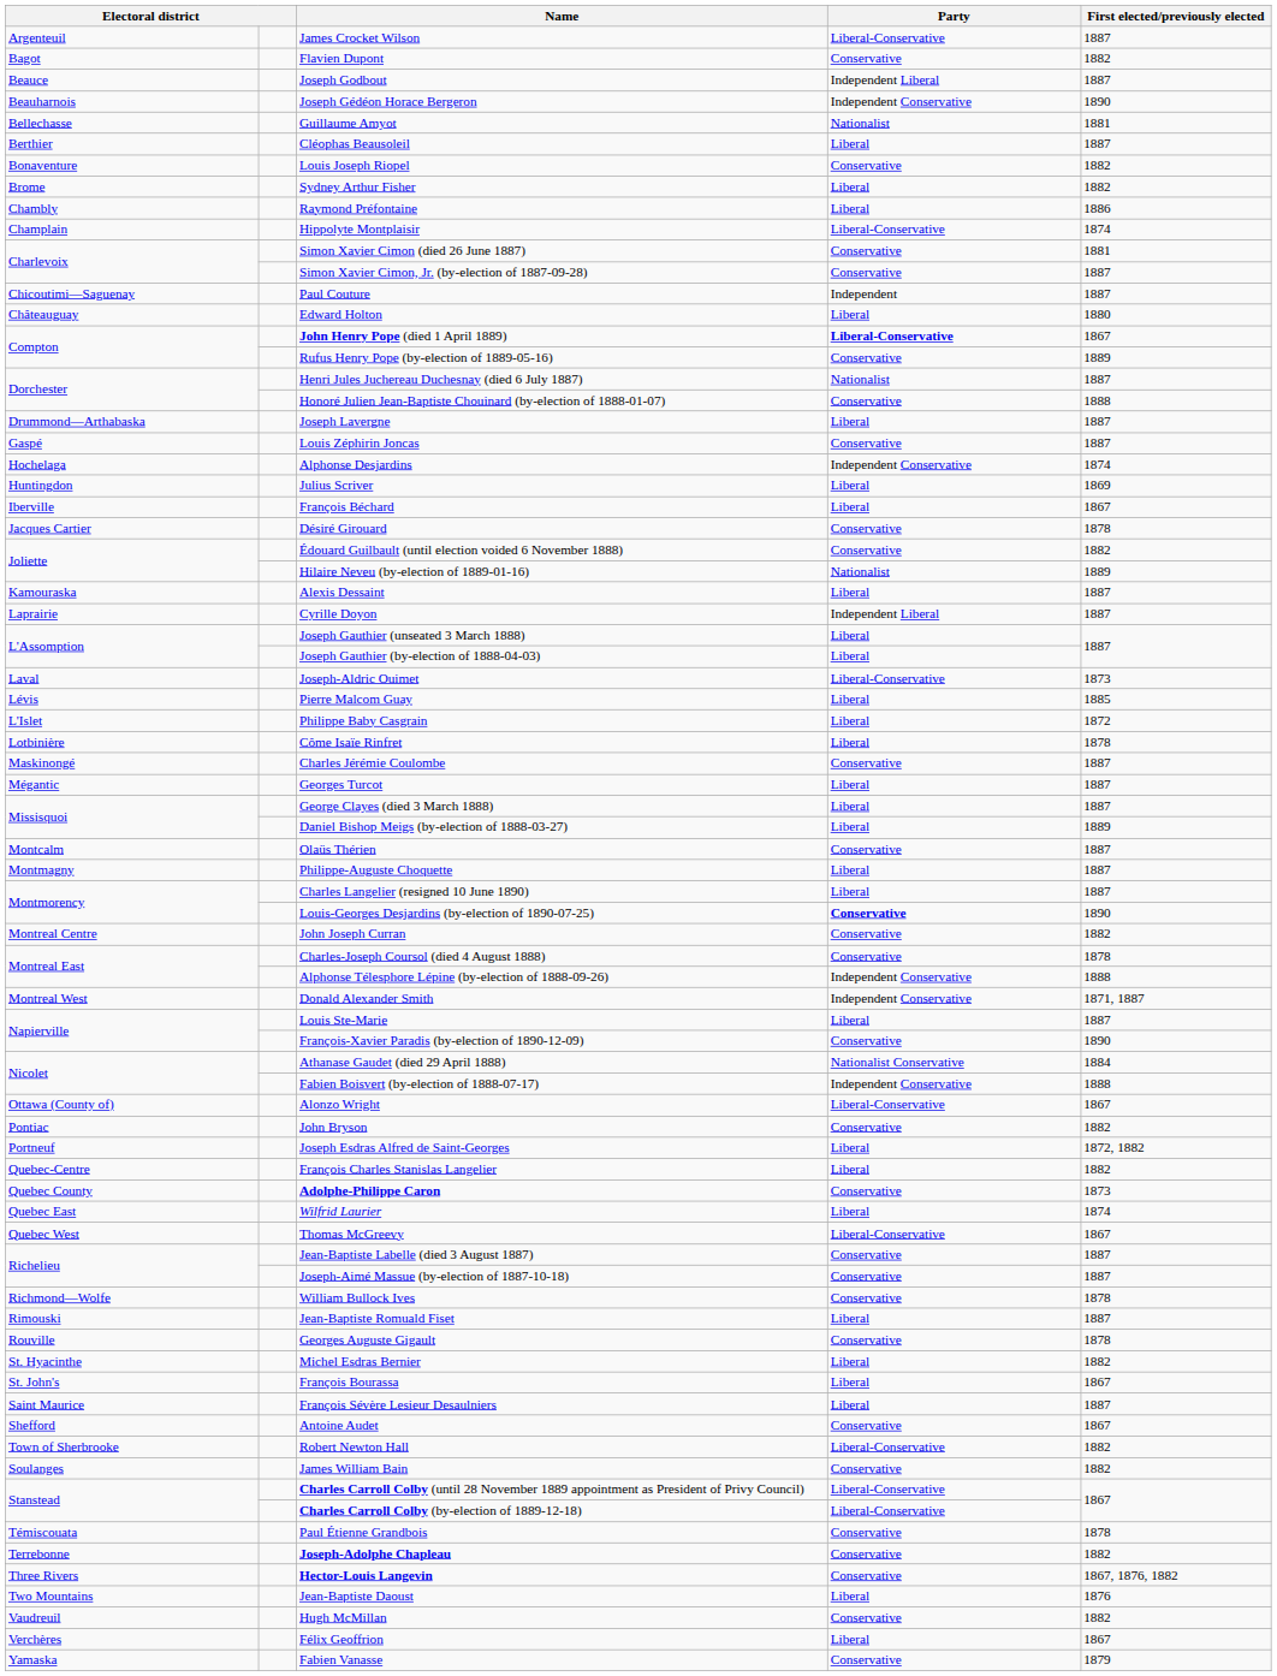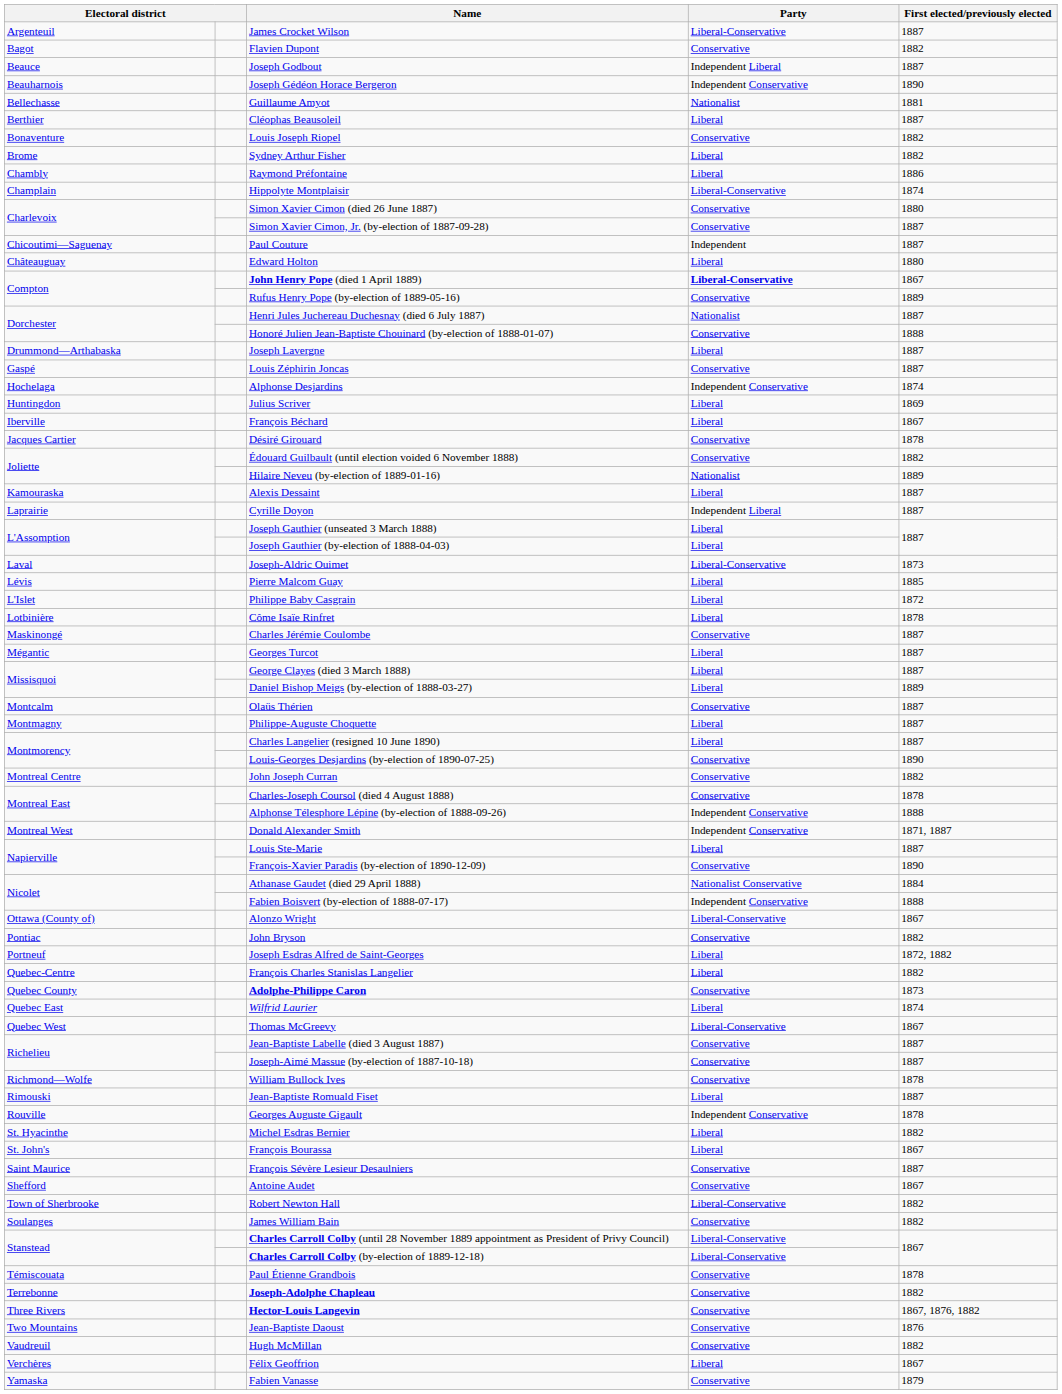 <table class="wikitable" width=95%>
 <tr>
 <th colspan=2 width=23%>Electoral district</th>
 <th>Name</th>
 <th width=20%>Party</th>
 <th>First elected/previously elected</th>
 </tr>
 <tr>
 <td width=20%><a href='#'>Argenteuil</a></td>
 <td></td>
 <td><a href='#'>James Crocket Wilson</a></td>
 <td><a href='#'>Liberal-Conservative</a></td>
 <td>1887</td>
 </tr>
 <tr>
 <td><a href='#'>Bagot</a></td>
 <td></td>
 <td><a href='#'>Flavien Dupont</a></td>
 <td><a href='#'>Conservative</a></td>
 <td>1882</td>
 </tr>
 <tr>
 <td><a href='#'>Beauce</a></td>
 <td></td>
 <td><a href='#'>Joseph Godbout</a></td>
 <td>Independent <a href='#'>Liberal</a></td>
 <td>1887</td>
 </tr>
 <tr>
 <td><a href='#'>Beauharnois</a></td>
 <td></td>
 <td><a href='#'>Joseph Gédéon Horace Bergeron</a></td>
 <td>Independent <a href='#'>Conservative</a></td>
 <td>1890</td>
 </tr>
 <tr>
 <td><a href='#'>Bellechasse</a></td>
 <td></td>
 <td><a href='#'>Guillaume Amyot</a></td>
 <td><a href='#'>Nationalist</a></td>
 <td>1881</td>
 </tr>
 <tr>
 <td><a href='#'>Berthier</a></td>
 <td></td>
 <td><a href='#'>Cléophas Beausoleil</a></td>
 <td><a href='#'>Liberal</a></td>
 <td>1887</td>
 </tr>
 <tr>
 <td><a href='#'>Bonaventure</a></td>
 <td></td>
 <td><a href='#'>Louis Joseph Riopel</a></td>
 <td><a href='#'>Conservative</a></td>
 <td>1882</td>
 </tr>
 <tr>
 <td><a href='#'>Brome</a></td>
 <td></td>
 <td><a href='#'>Sydney Arthur Fisher</a></td>
 <td><a href='#'>Liberal</a></td>
 <td>1882</td>
 </tr>
 <tr>
 <td><a href='#'>Chambly</a></td>
 <td></td>
 <td><a href='#'>Raymond Préfontaine</a></td>
 <td><a href='#'>Liberal</a></td>
 <td>1886</td>
 </tr>
 <tr>
 <td><a href='#'>Champlain</a></td>
 <td></td>
 <td><a href='#'>Hippolyte Montplaisir</a></td>
 <td><a href='#'>Liberal-Conservative</a></td>
 <td>1874</td>
 </tr>
 <tr>
 <td rowspan=2><a href='#'>Charlevoix</a></td>
 <td></td>
 <td><a href='#'>Simon Xavier Cimon</a> (died 26 June 1887)</td>
 <td><a href='#'>Conservative</a></td>
-<td>1881</td>
+<td>1880</td>
 </tr>
 <tr>
 <td></td>
 <td><a href='#'>Simon Xavier Cimon, Jr.</a> (by-election of 1887-09-28)</td>
 <td><a href='#'>Conservative</a></td>
 <td>1887</td>
 </tr>
 <tr>
 <td><a href='#'>Chicoutimi—Saguenay</a></td>
 <td></td>
 <td><a href='#'>Paul Couture</a></td>
 <td>Independent</td>
 <td>1887</td>
 </tr>
 <tr>
 <td><a href='#'>Châteauguay</a></td>
 <td></td>
 <td><a href='#'>Edward Holton</a></td>
 <td><a href='#'>Liberal</a></td>
 <td>1880</td>
 </tr>
 <tr>
 <td rowspan=2><a href='#'>Compton</a></td>
 <td></td>
 <td><strong><a href='#'>John Henry Pope</a></strong> (died 1 April 1889)</td>
 <td><strong><a href='#'>Liberal-Conservative</a></strong></td>
 <td>1867</td>
 </tr>
 <tr>
 <td></td>
 <td><a href='#'>Rufus Henry Pope</a> (by-election of 1889-05-16)</td>
 <td><a href='#'>Conservative</a></td>
 <td>1889</td>
 </tr>
 <tr>
 <td rowspan=2><a href='#'>Dorchester</a></td>
 <td></td>
 <td><a href='#'>Henri Jules Juchereau Duchesnay</a> (died 6 July 1887)</td>
 <td><a href='#'>Nationalist</a></td>
 <td>1887</td>
 </tr>
 <tr>
 <td></td>
 <td><a href='#'>Honoré Julien Jean-Baptiste Chouinard</a> (by-election of 1888-01-07)</td>
 <td><a href='#'>Conservative</a></td>
 <td>1888</td>
 </tr>
 <tr>
 <td><a href='#'>Drummond—Arthabaska</a></td>
 <td></td>
 <td><a href='#'>Joseph Lavergne</a></td>
 <td><a href='#'>Liberal</a></td>
 <td>1887</td>
 </tr>
 <tr>
 <td><a href='#'>Gaspé</a></td>
 <td></td>
 <td><a href='#'>Louis Zéphirin Joncas</a></td>
 <td><a href='#'>Conservative</a></td>
 <td>1887</td>
 </tr>
 <tr>
 <td><a href='#'>Hochelaga</a></td>
 <td></td>
 <td><a href='#'>Alphonse Desjardins</a></td>
 <td>Independent <a href='#'>Conservative</a></td>
 <td>1874</td>
 </tr>
 <tr>
 <td><a href='#'>Huntingdon</a></td>
 <td></td>
 <td><a href='#'>Julius Scriver</a></td>
 <td><a href='#'>Liberal</a></td>
 <td>1869</td>
 </tr>
 <tr>
 <td><a href='#'>Iberville</a></td>
 <td></td>
 <td><a href='#'>François Béchard</a></td>
 <td><a href='#'>Liberal</a></td>
 <td>1867</td>
 </tr>
 <tr>
 <td><a href='#'>Jacques Cartier</a></td>
 <td></td>
 <td><a href='#'>Désiré Girouard</a></td>
 <td><a href='#'>Conservative</a></td>
 <td>1878</td>
 </tr>
 <tr>
 <td rowspan=2><a href='#'>Joliette</a></td>
 <td></td>
 <td><a href='#'>Édouard Guilbault</a> (until election voided 6 November 1888)</td>
 <td><a href='#'>Conservative</a></td>
 <td>1882</td>
 </tr>
 <tr>
 <td></td>
 <td><a href='#'>Hilaire Neveu</a> (by-election of 1889-01-16)</td>
 <td><a href='#'>Nationalist</a></td>
 <td>1889</td>
 </tr>
 <tr>
 <td><a href='#'>Kamouraska</a></td>
 <td></td>
 <td><a href='#'>Alexis Dessaint</a></td>
 <td><a href='#'>Liberal</a></td>
 <td>1887</td>
 </tr>
 <tr>
 <td><a href='#'>Laprairie</a></td>
 <td></td>
 <td><a href='#'>Cyrille Doyon</a></td>
 <td>Independent <a href='#'>Liberal</a></td>
 <td>1887</td>
 </tr>
 <tr>
 <td rowspan=2><a href='#'>L'Assomption</a></td>
 <td></td>
 <td><a href='#'>Joseph Gauthier</a> (unseated 3 March 1888)</td>
 <td><a href='#'>Liberal</a></td>
 <td rowspan=2>1887</td>
 </tr>
 <tr>
 <td></td>
 <td><a href='#'>Joseph Gauthier</a> (by-election of 1888-04-03)</td>
 <td><a href='#'>Liberal</a></td>
 </tr>
 <tr>
 <td><a href='#'>Laval</a></td>
 <td></td>
 <td><a href='#'>Joseph-Aldric Ouimet</a> </td>
 <td><a href='#'>Liberal-Conservative</a></td>
 <td>1873</td>
 </tr>
 <tr>
 <td><a href='#'>Lévis</a></td>
 <td></td>
 <td><a href='#'>Pierre Malcom Guay</a></td>
 <td><a href='#'>Liberal</a></td>
 <td>1885</td>
 </tr>
 <tr>
 <td><a href='#'>L'Islet</a></td>
 <td></td>
 <td><a href='#'>Philippe Baby Casgrain</a></td>
 <td><a href='#'>Liberal</a></td>
 <td>1872</td>
 </tr>
 <tr>
 <td><a href='#'>Lotbinière</a></td>
 <td></td>
 <td><a href='#'>Côme Isaïe Rinfret</a></td>
 <td><a href='#'>Liberal</a></td>
 <td>1878</td>
 </tr>
 <tr>
 <td><a href='#'>Maskinongé</a></td>
 <td></td>
 <td><a href='#'>Charles Jérémie Coulombe</a></td>
 <td><a href='#'>Conservative</a></td>
 <td>1887</td>
 </tr>
 <tr>
 <td><a href='#'>Mégantic</a></td>
 <td></td>
 <td><a href='#'>Georges Turcot</a></td>
 <td><a href='#'>Liberal</a></td>
 <td>1887</td>
 </tr>
 <tr>
 <td rowspan=2><a href='#'>Missisquoi</a></td>
 <td></td>
 <td><a href='#'>George Clayes</a> (died 3 March 1888)</td>
 <td><a href='#'>Liberal</a></td>
 <td>1887</td>
 </tr>
 <tr>
 <td></td>
 <td><a href='#'>Daniel Bishop Meigs</a> (by-election of 1888-03-27)</td>
 <td><a href='#'>Liberal</a></td>
 <td>1889</td>
 </tr>
 <tr>
 <td><a href='#'>Montcalm</a></td>
 <td></td>
 <td><a href='#'>Olaüs Thérien</a></td>
 <td><a href='#'>Conservative</a></td>
 <td>1887</td>
 </tr>
 <tr>
 <td><a href='#'>Montmagny</a></td>
 <td></td>
 <td><a href='#'>Philippe-Auguste Choquette</a></td>
 <td><a href='#'>Liberal</a></td>
 <td>1887</td>
 </tr>
 <tr>
 <td rowspan=2><a href='#'>Montmorency</a></td>
 <td></td>
 <td><a href='#'>Charles Langelier</a> (resigned 10 June 1890)</td>
 <td><a href='#'>Liberal</a></td>
 <td>1887</td>
 </tr>
 <tr>
 <td></td>
 <td><a href='#'>Louis-Georges Desjardins</a> (by-election of 1890-07-25)</td>
-<td><strong><a href='#'>Conservative</a></strong></td>
+<td><a href='#'>Conservative</a></td>
 <td>1890</td>
 </tr>
 <tr>
 <td><a href='#'>Montreal Centre</a></td>
 <td></td>
 <td><a href='#'>John Joseph Curran</a></td>
 <td><a href='#'>Conservative</a></td>
 <td>1882</td>
 </tr>
 <tr>
 <td rowspan=2><a href='#'>Montreal East</a></td>
 <td></td>
 <td><a href='#'>Charles-Joseph Coursol</a> (died 4 August 1888)</td>
 <td><a href='#'>Conservative</a></td>
 <td>1878</td>
 </tr>
 <tr>
 <td></td>
 <td><a href='#'>Alphonse Télesphore Lépine</a> (by-election of 1888-09-26)</td>
 <td>Independent <a href='#'>Conservative</a></td>
 <td>1888</td>
 </tr>
 <tr>
 <td><a href='#'>Montreal West</a></td>
 <td></td>
 <td><a href='#'>Donald Alexander Smith</a></td>
 <td>Independent <a href='#'>Conservative</a></td>
 <td>1871, 1887</td>
 </tr>
 <tr>
 <td rowspan=2><a href='#'>Napierville</a></td>
 <td></td>
 <td><a href='#'>Louis Ste-Marie</a></td>
 <td><a href='#'>Liberal</a></td>
 <td>1887</td>
 </tr>
 <tr>
 <td></td>
 <td><a href='#'>François-Xavier Paradis</a> (by-election of 1890-12-09)</td>
 <td><a href='#'>Conservative</a></td>
 <td>1890</td>
 </tr>
 <tr>
 <td rowspan=2><a href='#'>Nicolet</a></td>
 <td></td>
 <td><a href='#'>Athanase Gaudet</a> (died 29 April 1888)</td>
 <td><a href='#'>Nationalist Conservative</a></td>
 <td>1884</td>
 </tr>
 <tr>
 <td></td>
 <td><a href='#'>Fabien Boisvert</a> (by-election of 1888-07-17)</td>
 <td>Independent <a href='#'>Conservative</a></td>
 <td>1888</td>
 </tr>
 <tr>
 <td><a href='#'>Ottawa (County of)</a></td>
 <td></td>
 <td><a href='#'>Alonzo Wright</a></td>
 <td><a href='#'>Liberal-Conservative</a></td>
 <td>1867</td>
 </tr>
 <tr>
 <td><a href='#'>Pontiac</a></td>
 <td></td>
 <td><a href='#'>John Bryson</a></td>
 <td><a href='#'>Conservative</a></td>
 <td>1882</td>
 </tr>
 <tr>
 <td><a href='#'>Portneuf</a></td>
 <td></td>
 <td><a href='#'>Joseph Esdras Alfred de Saint-Georges</a></td>
 <td><a href='#'>Liberal</a></td>
 <td>1872, 1882</td>
 </tr>
 <tr>
 <td><a href='#'>Quebec-Centre</a></td>
 <td></td>
 <td><a href='#'>François Charles Stanislas Langelier</a></td>
 <td><a href='#'>Liberal</a></td>
 <td>1882</td>
 </tr>
 <tr>
 <td><a href='#'>Quebec County</a></td>
 <td></td>
 <td><strong><a href='#'>Adolphe-Philippe Caron</a></strong></td>
 <td><a href='#'>Conservative</a></td>
 <td>1873</td>
 </tr>
 <tr>
 <td><a href='#'>Quebec East</a></td>
 <td></td>
 <td><em><a href='#'>Wilfrid Laurier</a></em></td>
 <td><a href='#'>Liberal</a></td>
 <td>1874</td>
 </tr>
 <tr>
 <td><a href='#'>Quebec West</a></td>
 <td></td>
 <td><a href='#'>Thomas McGreevy</a></td>
 <td><a href='#'>Liberal-Conservative</a></td>
 <td>1867</td>
 </tr>
 <tr>
 <td rowspan=2><a href='#'>Richelieu</a></td>
 <td></td>
 <td><a href='#'>Jean-Baptiste Labelle</a> (died 3 August 1887)</td>
 <td><a href='#'>Conservative</a></td>
 <td>1887</td>
 </tr>
 <tr>
 <td></td>
 <td><a href='#'>Joseph-Aimé Massue</a> (by-election of 1887-10-18)</td>
 <td><a href='#'>Conservative</a></td>
 <td>1887</td>
 </tr>
 <tr>
 <td><a href='#'>Richmond—Wolfe</a></td>
 <td></td>
 <td><a href='#'>William Bullock Ives</a></td>
 <td><a href='#'>Conservative</a></td>
 <td>1878</td>
 </tr>
 <tr>
 <td><a href='#'>Rimouski</a></td>
 <td></td>
 <td><a href='#'>Jean-Baptiste Romuald Fiset</a></td>
 <td><a href='#'>Liberal</a></td>
 <td>1887</td>
 </tr>
 <tr>
 <td><a href='#'>Rouville</a></td>
 <td></td>
 <td><a href='#'>Georges Auguste Gigault</a></td>
-<td><a href='#'>Conservative</a></td>
+<td>Independent <a href='#'>Conservative</a></td>
 <td>1878</td>
 </tr>
 <tr>
 <td><a href='#'>St. Hyacinthe</a></td>
 <td></td>
 <td><a href='#'>Michel Esdras Bernier</a></td>
 <td><a href='#'>Liberal</a></td>
 <td>1882</td>
 </tr>
 <tr>
 <td><a href='#'>St. John's</a></td>
 <td></td>
 <td><a href='#'>François Bourassa</a></td>
 <td><a href='#'>Liberal</a></td>
 <td>1867</td>
 </tr>
 <tr>
 <td><a href='#'>Saint Maurice</a></td>
 <td></td>
 <td><a href='#'>François Sévère Lesieur Desaulniers</a></td>
-<td><a href='#'>Liberal</a></td>
+<td><a href='#'>Conservative</a></td>
 <td>1887</td>
 </tr>
 <tr>
 <td><a href='#'>Shefford</a></td>
 <td></td>
 <td><a href='#'>Antoine Audet</a></td>
 <td><a href='#'>Conservative</a></td>
 <td>1867</td>
 </tr>
 <tr>
 <td><a href='#'>Town of Sherbrooke</a></td>
 <td></td>
 <td><a href='#'>Robert Newton Hall</a></td>
 <td><a href='#'>Liberal-Conservative</a></td>
 <td>1882</td>
 </tr>
 <tr>
 <td><a href='#'>Soulanges</a></td>
 <td></td>
 <td><a href='#'>James William Bain</a></td>
 <td><a href='#'>Conservative</a></td>
 <td>1882</td>
 </tr>
 <tr>
 <td rowspan=2><a href='#'>Stanstead</a></td>
 <td></td>
 <td><strong><a href='#'>Charles Carroll Colby</a></strong> (until 28 November 1889 appointment as President of Privy Council)</td>
 <td><a href='#'>Liberal-Conservative</a></td>
 <td rowspan=2>1867</td>
 </tr>
 <tr>
 <td></td>
 <td><strong><a href='#'>Charles Carroll Colby</a></strong> (by-election of 1889-12-18)</td>
 <td><a href='#'>Liberal-Conservative</a></td>
 </tr>
 <tr>
 <td><a href='#'>Témiscouata</a></td>
 <td></td>
 <td><a href='#'>Paul Étienne Grandbois</a></td>
 <td><a href='#'>Conservative</a></td>
 <td>1878</td>
 </tr>
 <tr>
 <td><a href='#'>Terrebonne</a></td>
 <td></td>
 <td><strong><a href='#'>Joseph-Adolphe Chapleau</a></strong></td>
 <td><a href='#'>Conservative</a></td>
 <td>1882</td>
 </tr>
 <tr>
 <td><a href='#'>Three Rivers</a></td>
 <td></td>
 <td><strong><a href='#'>Hector-Louis Langevin</a></strong></td>
 <td><a href='#'>Conservative</a></td>
 <td>1867, 1876, 1882</td>
 </tr>
 <tr>
 <td><a href='#'>Two Mountains</a></td>
 <td></td>
 <td><a href='#'>Jean-Baptiste Daoust</a></td>
-<td><a href='#'>Liberal</a></td>
+<td><a href='#'>Conservative</a></td>
 <td>1876</td>
 </tr>
 <tr>
 <td><a href='#'>Vaudreuil</a></td>
 <td></td>
 <td><a href='#'>Hugh McMillan</a></td>
 <td><a href='#'>Conservative</a></td>
 <td>1882</td>
 </tr>
 <tr>
 <td><a href='#'>Verchères</a></td>
 <td></td>
 <td><a href='#'>Félix Geoffrion</a></td>
 <td><a href='#'>Liberal</a></td>
 <td>1867</td>
 </tr>
 <tr>
 <td><a href='#'>Yamaska</a></td>
 <td></td>
 <td><a href='#'>Fabien Vanasse</a></td>
 <td><a href='#'>Conservative</a></td>
 <td>1879</td>
 </tr>
 </table>
